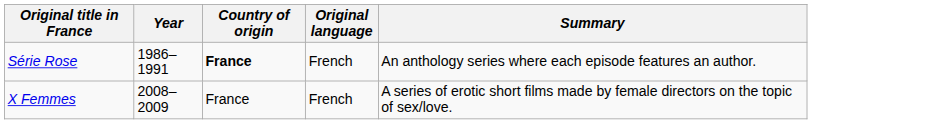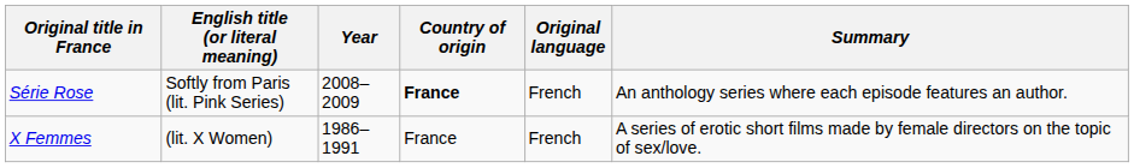 <table class="wikitable">
 <tr>
 <th style="width:140px;"><em>Original title in France</em></th>
+<th style="width:140px;"><em>English title<br>(or literal meaning)</em></th>
 <th style="width:70px;"><em>Year</em></th>
 <th style="width:110px;"><em>Country of origin</em></th>
 <th style="width:75px;"><em>Original language</em></th>
 <th style="width:480px;"><em>Summary</em></th>
 </tr>
 <tr>
 <td><em><a href='#'>Série Rose</a></em></td>
-<td>1986–1991</td>
+<td>Softly from Paris<br>(lit. Pink Series)</td>
+<td>2008–2009</td>
 <td><strong>France</strong></td>
 <td>French</td>
 <td>An anthology series where each episode features an author.</td>
 </tr>
 <tr>
 <td><em><a href='#'>X Femmes</a></em></td>
-<td>2008–2009</td>
+<td>(lit. X Women)</td>
+<td>1986–1991</td>
 <td>France</td>
 <td>French</td>
 <td>A series of erotic short films made by female directors on the topic of sex/love.</td>
 </tr>
 </table>
